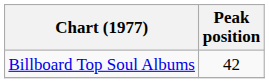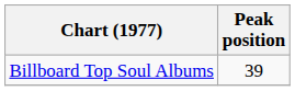 <table class="wikitable">
 <tr>
 <th>Chart (1977)</th>
 <th>Peak<br>position</th>
 </tr>
 <tr>
 <td><a href='#'>Billboard Top Soul Albums</a></td>
-<td align=center>42</td>
+<td align=center>39</td>
 </tr>
 <tr>
 </tr>
 </table>
